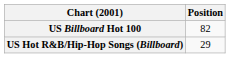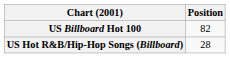 <table class="wikitable sortable plainrowheaders">
 <tr>
 <th>Chart (2001)</th>
 <th>Position</th>
 </tr>
 <tr>
 <th scope="row">US <em>Billboard</em> Hot 100</th>
 <td align="center">82</td>
 </tr>
 <tr>
 <th scope="row">US Hot R&B/Hip-Hop Songs (<em>Billboard</em>)</th>
-<td align="center">29</td>
+<td align="center">28</td>
 </tr>
 </table>
